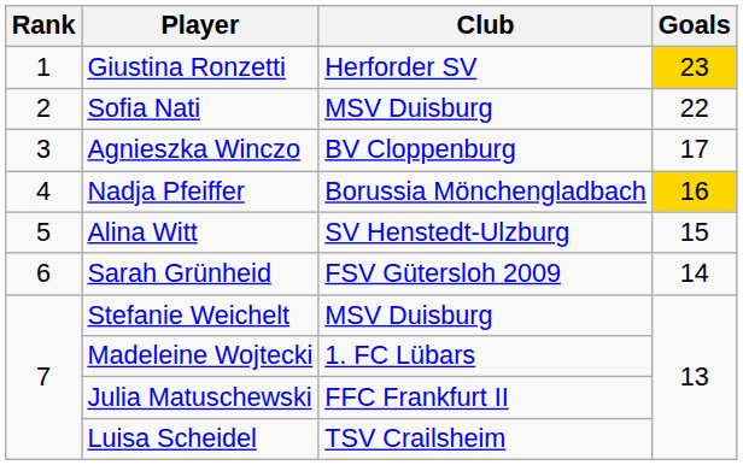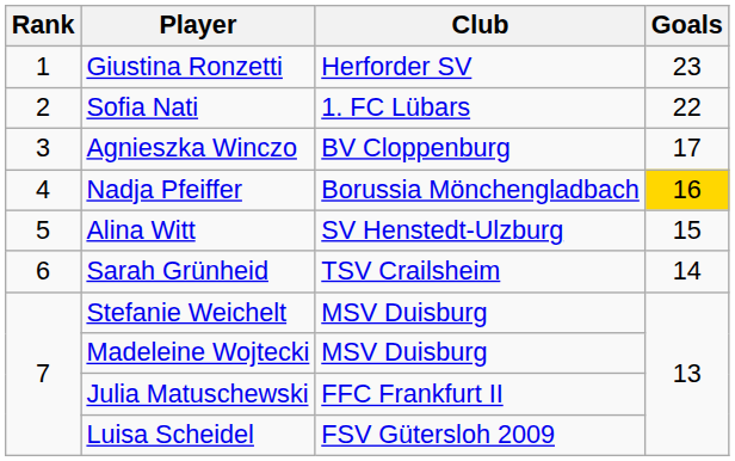 <table class="wikitable" style="text-align:center">
 <tr>
 <th>Rank</th>
 <th>Player</th>
 <th>Club</th>
 <th>Goals</th>
 </tr>
 <tr>
 <td>1</td>
 <td align="left"> <a href='#'>Giustina Ronzetti</a></td>
 <td align="left"><a href='#'>Herforder SV</a></td>
-<td style="background: gold;">23</td>
+<td>23</td>
 </tr>
 <tr>
 <td>2</td>
 <td align="left"> <a href='#'>Sofia Nati</a></td>
-<td align="left"><a href='#'>MSV Duisburg</a></td>
+<td align="left"><a href='#'>1. FC Lübars</a></td>
 <td>22</td>
 </tr>
 <tr>
 <td>3</td>
 <td align="left"> <a href='#'>Agnieszka Winczo</a></td>
 <td align="left"><a href='#'>BV Cloppenburg</a></td>
 <td>17</td>
 </tr>
 <tr>
 <td>4</td>
 <td align="left"> <a href='#'>Nadja Pfeiffer</a></td>
 <td align="left"><a href='#'>Borussia Mönchengladbach</a></td>
 <td style="background: gold;">16</td>
 </tr>
 <tr>
 <td>5</td>
 <td align="left"> <a href='#'>Alina Witt</a></td>
 <td align="left"><a href='#'>SV Henstedt-Ulzburg</a></td>
 <td>15</td>
 </tr>
 <tr>
 <td>6</td>
 <td align="left"> <a href='#'>Sarah Grünheid</a></td>
-<td align="left"><a href='#'>FSV Gütersloh 2009</a></td>
+<td align="left"><a href='#'>TSV Crailsheim</a></td>
 <td>14</td>
 </tr>
 <tr>
 <td rowspan=4>7</td>
 <td align="left"> <a href='#'>Stefanie Weichelt</a></td>
 <td align="left"><a href='#'>MSV Duisburg</a></td>
 <td rowspan=4>13</td>
 </tr>
 <tr>
 <td align="left"> <a href='#'>Madeleine Wojtecki</a></td>
-<td align="left"><a href='#'>1. FC Lübars</a></td>
+<td align="left"><a href='#'>MSV Duisburg</a></td>
 </tr>
 <tr>
 <td align="left"> <a href='#'>Julia Matuschewski</a></td>
 <td align="left"><a href='#'>FFC Frankfurt II</a></td>
 </tr>
 <tr>
 <td align="left"> <a href='#'>Luisa Scheidel</a></td>
-<td align="left"><a href='#'>TSV Crailsheim</a></td>
+<td align="left"><a href='#'>FSV Gütersloh 2009</a></td>
 </tr>
 </table>
